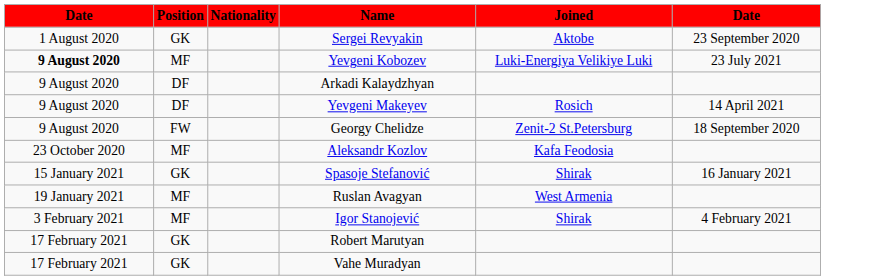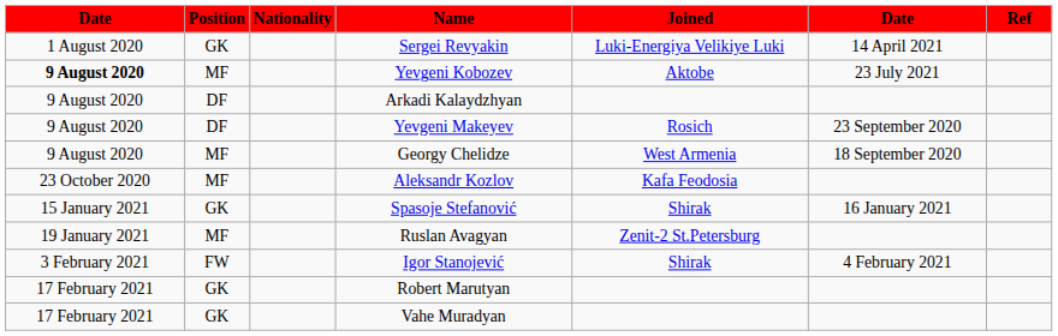 <table class="wikitable"  style="text-align:center; font-size:90%; ">
 <tr>
 <th style="background:#FF0000; color:#000000; width:150px;">Date</th>
 <th style="background:#FF0000; color:#000000; width:50px;">Position</th>
 <th style="background:#FF0000; color:#000000; width:50px;">Nationality</th>
 <th style="background:#FF0000; color:#000000; width:200px;">Name</th>
 <th style="background:#FF0000; color:#000000; width:200px;">Joined</th>
 <th style="background:#FF0000; color:#000000; width:150px;">Date</th>
+<th style="background:#FF0000; color:#000000; width:50px;">Ref</th>
 </tr>
 <tr>
 <td>1 August 2020</td>
 <td>GK</td>
 <td></td>
 <td><a href='#'>Sergei Revyakin</a></td>
-<td><a href='#'>Aktobe</a></td>
-<td>23 September 2020</td>
+<td><a href='#'>Luki-Energiya Velikiye Luki</a></td>
+<td>14 April 2021</td>
+<td></td>
 </tr>
 <tr>
 <td><strong>9 August 2020</strong></td>
 <td>MF</td>
 <td></td>
 <td><a href='#'>Yevgeni Kobozev</a></td>
-<td><a href='#'>Luki-Energiya Velikiye Luki</a></td>
+<td><a href='#'>Aktobe</a></td>
 <td>23 July 2021</td>
+<td></td>
 </tr>
 <tr>
 <td>9 August 2020</td>
 <td>DF</td>
 <td></td>
 <td>Arkadi Kalaydzhyan</td>
+<td></td>
 <td></td>
 <td></td>
 </tr>
 <tr>
 <td>9 August 2020</td>
 <td>DF</td>
 <td></td>
 <td><a href='#'>Yevgeni Makeyev</a></td>
 <td><a href='#'>Rosich</a></td>
-<td>14 April 2021</td>
+<td>23 September 2020</td>
+<td></td>
 </tr>
 <tr>
 <td>9 August 2020</td>
-<td>FW</td>
+<td>MF</td>
 <td></td>
 <td>Georgy Chelidze</td>
-<td><a href='#'>Zenit-2 St.Petersburg</a></td>
+<td><a href='#'>West Armenia</a></td>
 <td>18 September 2020</td>
+<td></td>
 </tr>
 <tr>
 <td>23 October 2020</td>
 <td>MF</td>
 <td></td>
 <td><a href='#'>Aleksandr Kozlov</a></td>
 <td><a href='#'>Kafa Feodosia</a></td>
+<td></td>
 <td></td>
 </tr>
 <tr>
 <td>15 January 2021</td>
 <td>GK</td>
 <td></td>
 <td><a href='#'>Spasoje Stefanović</a></td>
 <td><a href='#'>Shirak</a></td>
 <td>16 January 2021</td>
+<td></td>
 </tr>
 <tr>
 <td>19 January 2021</td>
 <td>MF</td>
 <td></td>
 <td>Ruslan Avagyan</td>
-<td><a href='#'>West Armenia</a></td>
+<td><a href='#'>Zenit-2 St.Petersburg</a></td>
+<td></td>
 <td></td>
 </tr>
 <tr>
 <td>3 February 2021</td>
-<td>MF</td>
+<td>FW</td>
 <td></td>
 <td><a href='#'>Igor Stanojević</a></td>
 <td><a href='#'>Shirak</a></td>
 <td>4 February 2021</td>
+<td></td>
 </tr>
 <tr>
 <td>17 February 2021</td>
 <td>GK</td>
 <td></td>
 <td>Robert Marutyan</td>
+<td></td>
 <td></td>
 <td></td>
 </tr>
 <tr>
 <td>17 February 2021</td>
 <td>GK</td>
 <td></td>
 <td>Vahe Muradyan</td>
 <td></td>
 <td></td>
+<td></td>
 </tr>
 </table>
